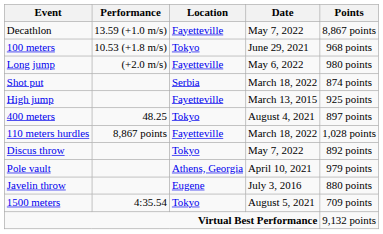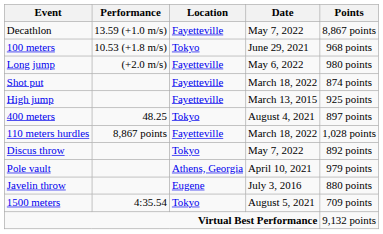 <table class="wikitable">
 <tr>
 <th>Event</th>
 <th>Performance</th>
 <th>Location</th>
 <th>Date</th>
 <th>Points</th>
 </tr>
 <tr>
 <td>Decathlon</td>
 <td align=right>13.59 (+1.0 m/s)</td>
 <td><a href='#'>Fayetteville</a></td>
 <td>May 7, 2022</td>
 <td align=center>8,867 points</td>
 </tr>
 <tr>
 <td><a href='#'>100 meters</a></td>
 <td align=right>10.53 (+1.8 m/s)</td>
 <td><a href='#'>Tokyo</a></td>
 <td>June 29, 2021</td>
 <td align=center>968 points</td>
 </tr>
 <tr>
 <td><a href='#'>Long jump</a></td>
 <td align=right> (+2.0 m/s)</td>
 <td><a href='#'>Fayetteville</a></td>
 <td>May 6, 2022</td>
 <td align=center>980 points</td>
 </tr>
 <tr>
 <td><a href='#'>Shot put</a></td>
 <td align=right></td>
-<td><a href='#'>Serbia</a></td>
+<td><a href='#'>Fayetteville</a></td>
 <td>March 18, 2022</td>
 <td align=center>874 points</td>
 </tr>
 <tr>
 <td><a href='#'>High jump</a></td>
 <td align=right></td>
 <td><a href='#'>Fayetteville</a></td>
 <td>March 13, 2015</td>
 <td align=center>925 points</td>
 </tr>
 <tr>
 <td><a href='#'>400 meters</a></td>
 <td align=right>48.25</td>
 <td><a href='#'>Tokyo</a></td>
 <td>August 4, 2021</td>
 <td align=center>897 points</td>
 </tr>
 <tr>
 <td><a href='#'>110 meters hurdles</a></td>
 <td align=right>8,867 points</td>
 <td><a href='#'>Fayetteville</a></td>
 <td>March 18, 2022</td>
 <td align=center>1,028 points</td>
 </tr>
 <tr>
 <td><a href='#'>Discus throw</a></td>
 <td align=right></td>
 <td><a href='#'>Tokyo</a></td>
 <td>May 7, 2022</td>
 <td align=center>892 points</td>
 </tr>
 <tr>
 <td><a href='#'>Pole vault</a></td>
 <td align=right></td>
 <td><a href='#'>Athens, Georgia</a></td>
 <td>April 10, 2021</td>
 <td align=center>979 points</td>
 </tr>
 <tr>
 <td><a href='#'>Javelin throw</a></td>
 <td align=right></td>
 <td><a href='#'>Eugene</a></td>
 <td>July 3, 2016</td>
 <td align=center>880 points</td>
 </tr>
 <tr>
 <td><a href='#'>1500 meters</a></td>
 <td align=right>4:35.54</td>
 <td><a href='#'>Tokyo</a></td>
 <td>August 5, 2021</td>
 <td align=center>709 points</td>
 </tr>
 <tr>
 <td colspan=4 align=right><strong>Virtual Best Performance</strong></td>
 <td align="center">9,132 points</td>
 </tr>
 </table>
